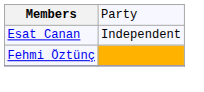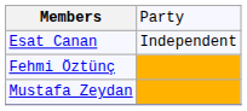 <table class=wikitable style="border:1px solid #8888aa; background-color:#f7f8ff; padding:0px; font-size:90%;">
 <tr>
 <th>Members</th>
 <td>Party</td>
 </tr>
 <tr>
 <td><a href='#'>Esat Canan</a></td>
 <td>Independent</td>
 </tr>
 <tr>
 <td><a href='#'>Fehmi Öztünç</a></td>
 <td style="background: #ffb300"></td>
 </tr>
 <tr>
+<td><a href='#'>Mustafa Zeydan</a></td>
+<td style="background: #ffb300"></td>
+</tr>
+<tr>
 </tr>
 </table>
